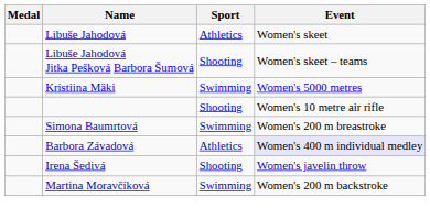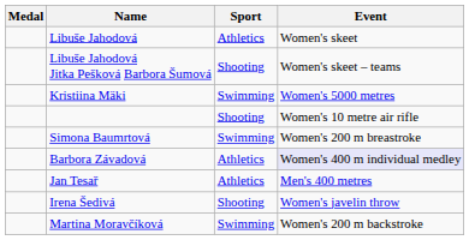 <table class="wikitable" style="font-size: 95%;">
 <tr>
 <th>Medal</th>
 <th>Name</th>
 <th>Sport</th>
 <th>Event</th>
 </tr>
 <tr>
 <td></td>
 <td><a href='#'>Libuše Jahodová</a></td>
 <td><a href='#'>Athletics</a></td>
 <td>Women's skeet</td>
 </tr>
 <tr>
 <td></td>
 <td><a href='#'>Libuše Jahodová</a><br><a href='#'>Jitka Pešková</a> <a href='#'>Barbora Šumová</a></td>
 <td><a href='#'>Shooting</a></td>
 <td>Women's skeet – teams</td>
 </tr>
 <tr>
 <td></td>
 <td><a href='#'>Kristiina Mäki</a></td>
 <td><a href='#'>Swimming</a></td>
 <td><a href='#'>Women's 5000 metres</a></td>
 </tr>
 <tr>
 <td></td>
 <td></td>
 <td><a href='#'>Shooting</a></td>
 <td>Women's 10 metre air rifle</td>
 </tr>
 <tr>
 <td></td>
 <td><a href='#'>Simona Baumrtová</a></td>
 <td><a href='#'>Swimming</a></td>
 <td>Women's 200 m breastroke</td>
 </tr>
 <tr>
 <td></td>
 <td><a href='#'>Barbora Závadová</a></td>
 <td><a href='#'>Athletics</a></td>
 <td style="background: lavender;">Women's 400 m individual medley</td>
 </tr>
 <tr>
 <td></td>
+<td><a href='#'>Jan Tesař</a></td>
+<td><a href='#'>Athletics</a></td>
+<td><a href='#'>Men's 400 metres</a></td>
+</tr>
+<tr>
+<td></td>
 <td><a href='#'>Irena Šedivá</a></td>
 <td><a href='#'>Shooting</a></td>
 <td><a href='#'>Women's javelin throw</a></td>
 </tr>
 <tr>
 <td></td>
 <td><a href='#'>Martina Moravčíková</a></td>
 <td><a href='#'>Swimming</a></td>
 <td>Women's 200 m backstroke</td>
 </tr>
 </table>
